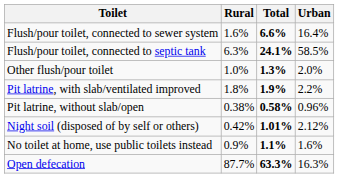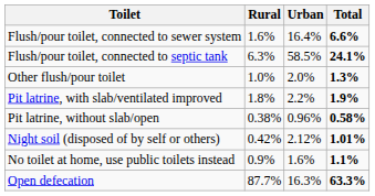 <table class="wikitable sortable">
 <tr>
 <th>Toilet</th>
 <th>Rural</th>
+<th>Urban</th>
 <th><strong>Total</strong></th>
-<th>Urban</th>
 </tr>
 <tr>
 <td>Flush/pour toilet, connected to sewer system</td>
 <td>1.6%</td>
+<td>16.4%</td>
 <td><strong>6.6%</strong></td>
-<td>16.4%</td>
 </tr>
 <tr>
 <td>Flush/pour toilet, connected to <a href='#'>septic tank</a></td>
 <td>6.3%</td>
+<td>58.5%</td>
 <td><strong>24.1%</strong></td>
-<td>58.5%</td>
 </tr>
 <tr>
 <td>Other flush/pour toilet</td>
 <td>1.0%</td>
+<td>2.0%</td>
 <td><strong>1.3%</strong></td>
-<td>2.0%</td>
 </tr>
 <tr>
 <td><a href='#'>Pit latrine</a>, with slab/ventilated improved</td>
 <td>1.8%</td>
+<td>2.2%</td>
 <td><strong>1.9%</strong></td>
-<td>2.2%</td>
 </tr>
 <tr>
 <td>Pit latrine, without slab/open</td>
 <td>0.38%</td>
+<td>0.96%</td>
 <td><strong>0.58%</strong></td>
-<td>0.96%</td>
 </tr>
 <tr>
 <td><a href='#'>Night soil</a> (disposed of by self or others)</td>
 <td>0.42%</td>
+<td>2.12%</td>
 <td><strong>1.01%</strong></td>
-<td>2.12%</td>
 </tr>
 <tr>
 <td>No toilet at home, use public toilets instead</td>
 <td>0.9%</td>
+<td>1.6%</td>
 <td><strong>1.1%</strong></td>
-<td>1.6%</td>
 </tr>
 <tr>
 <td><a href='#'>Open defecation</a></td>
 <td>87.7%</td>
+<td>16.3%</td>
 <td><strong>63.3%</strong></td>
-<td>16.3%</td>
 </tr>
 </table>
